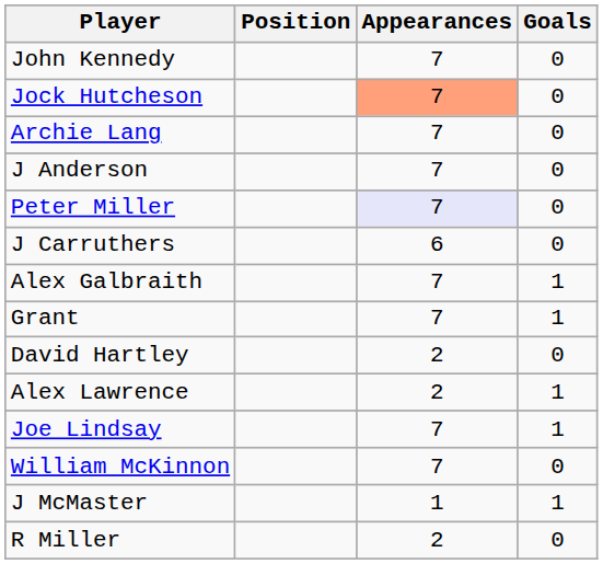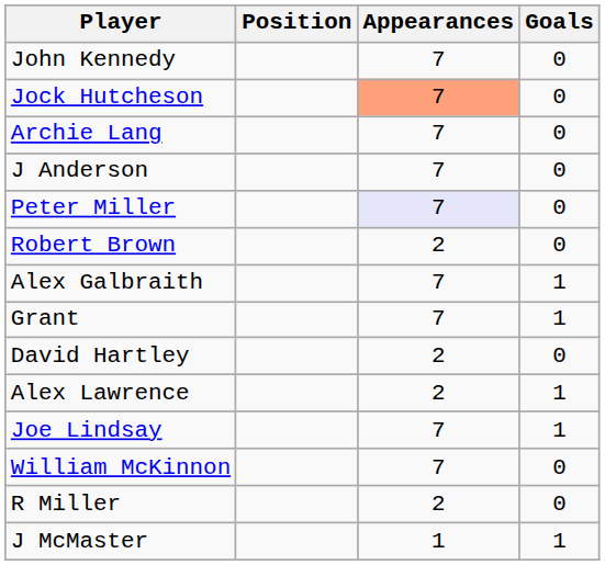 <table class="wikitable sortable" style="text-align: center; font-size:95%">
 <tr>
 <th class="unsortable">Player</th>
 <th>Position</th>
 <th>Appearances</th>
 <th>Goals</th>
 </tr>
 <tr>
 <td align=left> John Kennedy</td>
 <td></td>
 <td>7</td>
 <td>0</td>
 </tr>
 <tr>
 <td align=left> <a href='#'>Jock Hutcheson</a></td>
 <td></td>
 <td style="background: lightsalmon;">7</td>
 <td>0</td>
 </tr>
 <tr>
 <td align=left> <a href='#'>Archie Lang</a></td>
 <td></td>
 <td>7</td>
 <td>0</td>
 </tr>
 <tr>
 <td align=left> J Anderson</td>
 <td></td>
 <td>7</td>
 <td>0</td>
 </tr>
 <tr>
 <td align=left> <a href='#'>Peter Miller</a></td>
 <td></td>
 <td style="background: lavender;">7</td>
 <td>0</td>
 </tr>
 <tr>
-<td align=left> J Carruthers</td>
+<td align=left> <a href='#'>Robert Brown</a></td>
 <td></td>
-<td>6</td>
+<td>2</td>
 <td>0</td>
 </tr>
 <tr>
 <td align=left> Alex Galbraith</td>
 <td></td>
 <td>7</td>
 <td>1</td>
 </tr>
 <tr>
 <td align=left> Grant</td>
 <td></td>
 <td>7</td>
 <td>1</td>
 </tr>
 <tr>
 <td align=left> David Hartley</td>
 <td></td>
 <td>2</td>
 <td>0</td>
 </tr>
 <tr>
 <td align=left> Alex Lawrence</td>
 <td></td>
 <td>2</td>
 <td>1</td>
 </tr>
 <tr>
 <td align=left> <a href='#'>Joe Lindsay</a></td>
 <td></td>
 <td>7</td>
 <td>1</td>
 </tr>
 <tr>
 <td align=left> <a href='#'>William McKinnon</a></td>
 <td></td>
 <td>7</td>
 <td>0</td>
 </tr>
 <tr>
+<td align=left> R Miller</td>
+<td></td>
+<td>2</td>
+<td>0</td>
+</tr>
+<tr>
 <td align=left> J McMaster</td>
 <td></td>
 <td>1</td>
 <td>1</td>
 </tr>
-<tr>
-<td align=left> R Miller</td>
-<td></td>
-<td>2</td>
-<td>0</td>
-</tr>
 </table>
